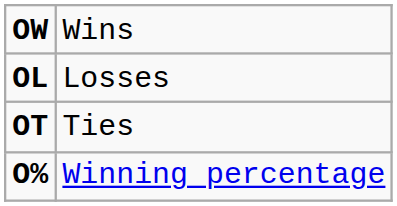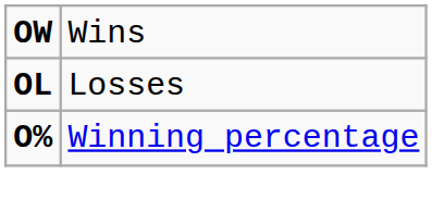 <table class="wikitable">
 <tr>
 <td><strong>OW</strong></td>
 <td>Wins</td>
 </tr>
 <tr>
 <td><strong>OL</strong></td>
 <td>Losses</td>
 </tr>
 <tr>
-<td><strong>OT</strong></td>
-<td>Ties</td>
-</tr>
-<tr>
 <td align="center"><strong>O%</strong></td>
 <td><a href='#'>Winning percentage</a></td>
 </tr>
 </table>
